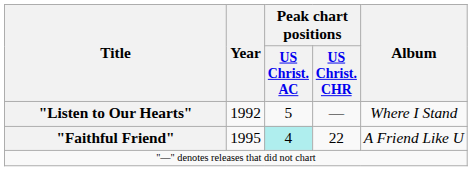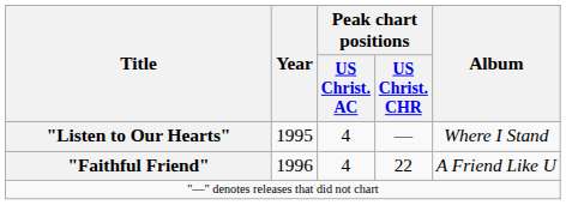 <table class="wikitable plainrowheaders" style="text-align:center;">
 <tr>
 <th scope="col" rowspan="2" style="width:14em;">Title</th>
 <th scope="col" rowspan="2" style="width:1em;">Year</th>
 <th scope="col" colspan="2">Peak chart positions</th>
 <th scope="col" rowspan="2">Album</th>
 </tr>
 <tr>
 <th style="width:3em; font-size:90%"><a href='#'>US Christ. AC</a><br></th>
 <th style="width:3em; font-size:90%"><a href='#'>US Christ. CHR</a><br></th>
 </tr>
 <tr>
 <th scope="row">"Listen to Our Hearts"<br></th>
-<td>1992</td>
-<td>5</td>
+<td>1995</td>
+<td>4</td>
 <td>—</td>
 <td><em>Where I Stand</em></td>
 </tr>
 <tr>
 <th scope="row">"Faithful Friend"<br></th>
-<td>1995</td>
-<td style="background: paleturquoise;">4</td>
+<td>1996</td>
+<td>4</td>
 <td>22</td>
 <td><em>A Friend Like U</em></td>
 </tr>
 <tr>
 <td colspan="10" style="font-size:8pt">"—" denotes releases that did not chart</td>
 </tr>
 </table>
